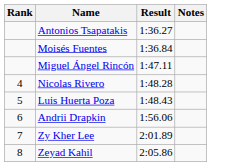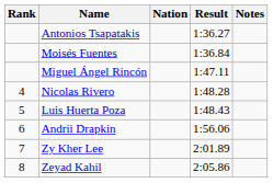 <table class="wikitable sortable" style="text-align:center">
 <tr>
 <th>Rank</th>
 <th>Name</th>
+<th>Nation</th>
 <th>Result</th>
 <th>Notes</th>
 </tr>
 <tr>
 <td></td>
 <td align=left><a href='#'>Antonios Tsapatakis</a></td>
+<td align=left></td>
 <td>1:36.27</td>
 <td></td>
 </tr>
 <tr>
 <td></td>
 <td align=left><a href='#'>Moisés Fuentes</a></td>
+<td align=left></td>
 <td>1:36.84</td>
 <td></td>
 </tr>
 <tr>
 <td></td>
 <td align=left><a href='#'>Miguel Ángel Rincón</a></td>
+<td align=left></td>
 <td>1:47.11</td>
 <td></td>
 </tr>
 <tr>
 <td>4</td>
 <td align=left><a href='#'>Nicolas Rivero</a></td>
+<td align=left></td>
 <td>1:48.28</td>
 <td></td>
 </tr>
 <tr>
 <td>5</td>
 <td align=left><a href='#'>Luis Huerta Poza</a></td>
+<td align=left></td>
 <td>1:48.43</td>
 <td></td>
 </tr>
 <tr>
 <td>6</td>
 <td align=left><a href='#'>Andrii Drapkin</a></td>
+<td align=left></td>
 <td>1:56.06</td>
 <td></td>
 </tr>
 <tr>
 <td>7</td>
 <td align=left><a href='#'>Zy Kher Lee</a></td>
+<td align=left></td>
 <td>2:01.89</td>
 <td></td>
 </tr>
 <tr>
 <td>8</td>
 <td align=left><a href='#'>Zeyad Kahil</a></td>
+<td align=left></td>
 <td>2:05.86</td>
 <td></td>
 </tr>
 </table>
